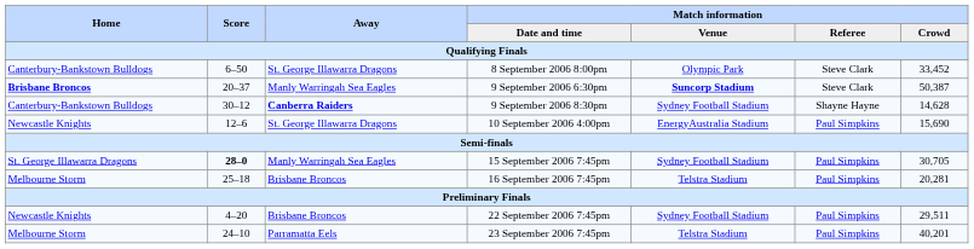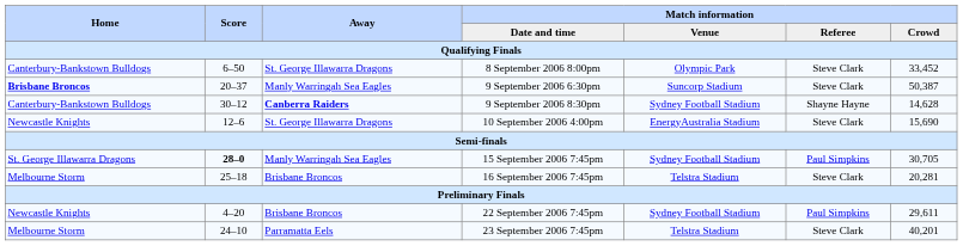 <table border="1" cellpadding="3" cellspacing="0" style="border-collapse:collapse; font-size:90%; text-align:center; width:100%;">
 <tr style="background:#c1d8ff;">
 <th rowspan="2" style="width:21%;">Home</th>
 <th rowspan="2" style="width:6%;">Score</th>
 <th rowspan="2" style="width:21%;">Away</th>
 <th colspan=6>Match information</th>
 </tr>
 <tr style="background:#efefef;">
 <th width=17%>Date and time</th>
 <th width=17%>Venue</th>
 <th width=11%>Referee</th>
 <th width=7%>Crowd</th>
 </tr>
 <tr style="background:#d0e7ff;">
 <td colspan=7><strong>Qualifying Finals</strong></td>
 </tr>
 <tr style="background:#f5faff;">
 <td align=left> <a href='#'>Canterbury-Bankstown Bulldogs</a></td>
 <td>6–50</td>
 <td align=left> <a href='#'>St. George Illawarra Dragons</a></td>
 <td>8 September 2006 8:00pm</td>
 <td><a href='#'>Olympic Park</a></td>
 <td>Steve Clark</td>
 <td>33,452</td>
 </tr>
 <tr style="background:#f5faff;">
 <td align=left><strong> <a href='#'>Brisbane Broncos</a></strong></td>
 <td>20–37</td>
 <td align=left> <a href='#'>Manly Warringah Sea Eagles</a></td>
 <td>9 September 2006 6:30pm</td>
-<td><strong><a href='#'>Suncorp Stadium</a></strong></td>
+<td><a href='#'>Suncorp Stadium</a></td>
 <td>Steve Clark</td>
 <td>50,387</td>
 </tr>
 <tr style="background:#f5faff;">
 <td align=left> <a href='#'>Canterbury-Bankstown Bulldogs</a></td>
 <td>30–12</td>
 <td align=left><strong> <a href='#'>Canberra Raiders</a></strong></td>
 <td>9 September 2006 8:30pm</td>
 <td><a href='#'>Sydney Football Stadium</a></td>
 <td>Shayne Hayne</td>
 <td>14,628</td>
 </tr>
 <tr style="background:#f5faff;">
 <td align=left> <a href='#'>Newcastle Knights</a></td>
 <td>12–6</td>
 <td align=left> <a href='#'>St. George Illawarra Dragons</a></td>
 <td>10 September 2006 4:00pm</td>
 <td><a href='#'>EnergyAustralia Stadium</a></td>
-<td><a href='#'>Paul Simpkins</a></td>
+<td>Steve Clark</td>
 <td>15,690</td>
 </tr>
 <tr style="background:#d0e7ff;">
 <td colspan=7><strong>Semi-finals</strong></td>
 </tr>
 <tr style="background:#f5faff;">
 <td align=left> <a href='#'>St. George Illawarra Dragons</a></td>
 <td><strong>28–0</strong></td>
 <td align=left> <a href='#'>Manly Warringah Sea Eagles</a></td>
 <td>15 September 2006 7:45pm</td>
 <td><a href='#'>Sydney Football Stadium</a></td>
 <td><a href='#'>Paul Simpkins</a></td>
 <td>30,705</td>
 </tr>
 <tr style="background:#f5faff;">
 <td align=left> <a href='#'>Melbourne Storm</a></td>
 <td>25–18</td>
 <td align=left> <a href='#'>Brisbane Broncos</a></td>
 <td>16 September 2006 7:45pm</td>
 <td><a href='#'>Telstra Stadium</a></td>
-<td><a href='#'>Paul Simpkins</a></td>
+<td>Steve Clark</td>
 <td>20,281</td>
 </tr>
 <tr style="background:#d0e7ff;">
 <td colspan=7><strong>Preliminary Finals</strong></td>
 </tr>
 <tr style="background:#f5faff;">
 <td align=left> <a href='#'>Newcastle Knights</a></td>
 <td>4–20</td>
 <td align=left> <a href='#'>Brisbane Broncos</a></td>
 <td>22 September 2006 7:45pm</td>
 <td><a href='#'>Sydney Football Stadium</a></td>
 <td><a href='#'>Paul Simpkins</a></td>
-<td>29,511</td>
+<td>29,611</td>
 </tr>
 <tr style="background:#f5faff;">
 <td align=left> <a href='#'>Melbourne Storm</a></td>
 <td>24–10</td>
 <td align=left> <a href='#'>Parramatta Eels</a></td>
 <td>23 September 2006 7:45pm</td>
 <td><a href='#'>Telstra Stadium</a></td>
-<td><a href='#'>Paul Simpkins</a></td>
+<td>Steve Clark</td>
 <td>40,201</td>
 </tr>
 </table>
